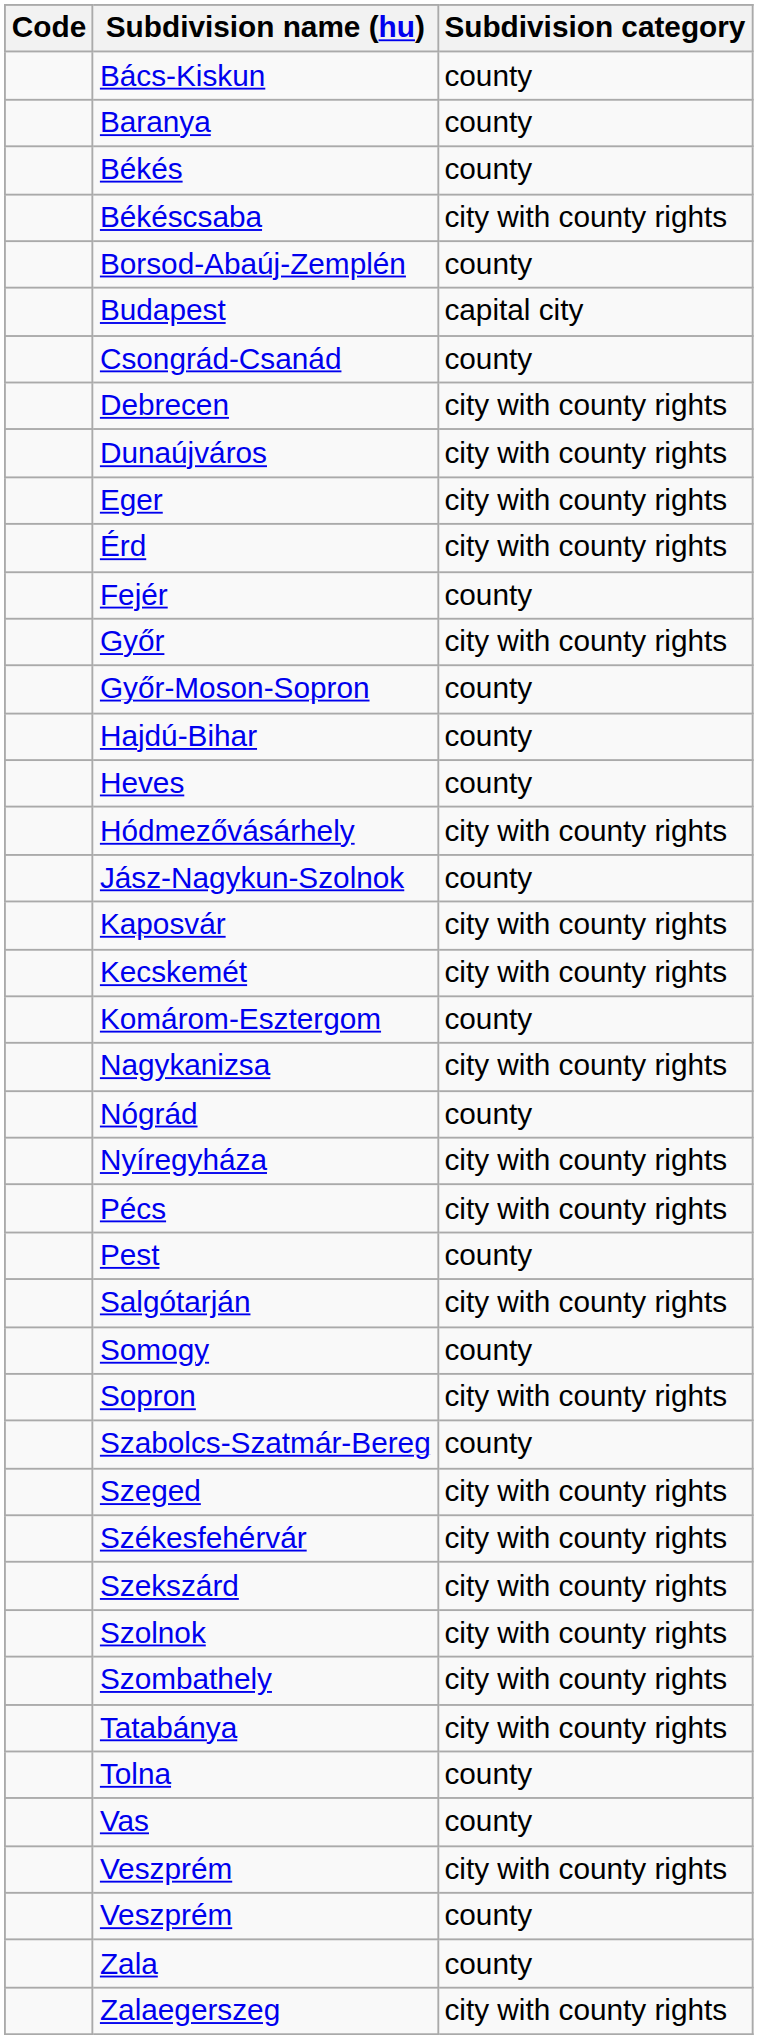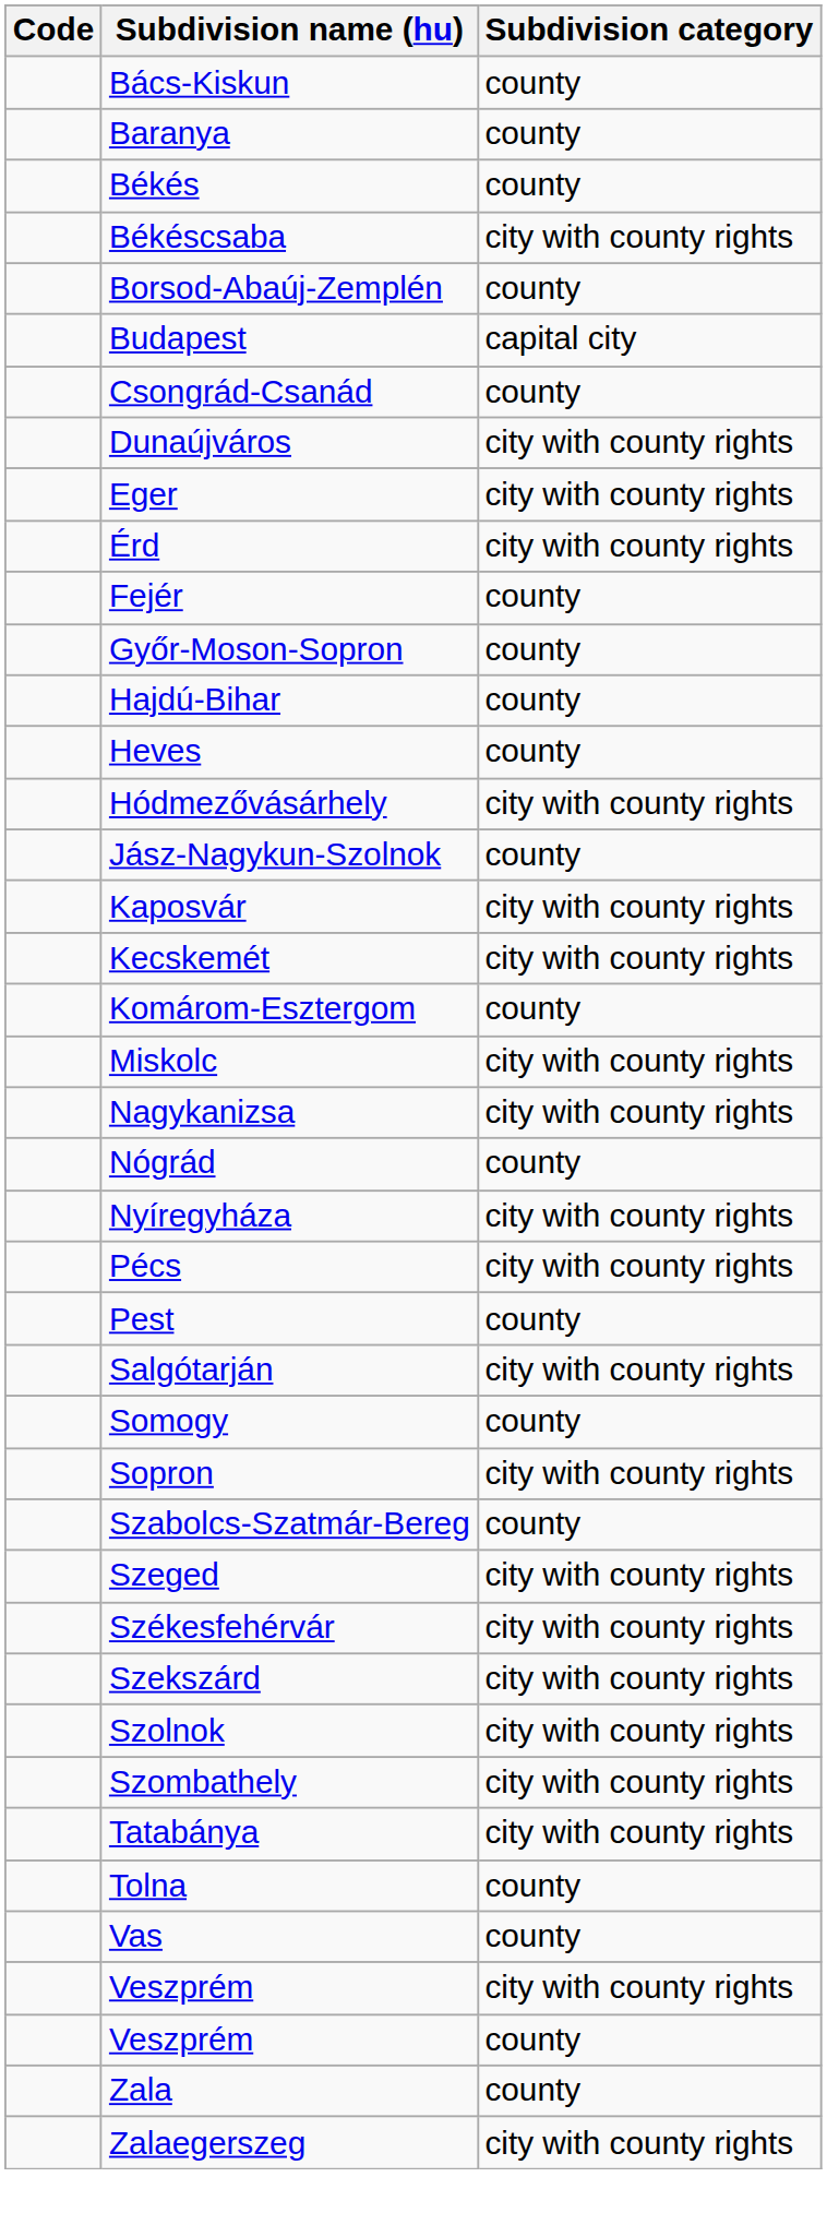 <table class="wikitable sortable">
 <tr>
 <th>Code</th>
 <th>Subdivision name (<a href='#'>hu</a>)</th>
 <th>Subdivision category</th>
 </tr>
 <tr>
 <td></td>
 <td><a href='#'>Bács-Kiskun</a></td>
 <td>county</td>
 </tr>
 <tr>
 <td></td>
 <td><a href='#'>Baranya</a></td>
 <td>county</td>
 </tr>
 <tr>
 <td></td>
 <td><a href='#'>Békés</a></td>
 <td>county</td>
 </tr>
 <tr>
 <td></td>
 <td><a href='#'>Békéscsaba</a></td>
 <td>city with county rights</td>
 </tr>
 <tr>
 <td></td>
 <td><a href='#'>Borsod-Abaúj-Zemplén</a></td>
 <td>county</td>
 </tr>
 <tr>
 <td></td>
 <td><a href='#'>Budapest</a></td>
 <td>capital city</td>
 </tr>
 <tr>
 <td></td>
 <td><a href='#'>Csongrád-Csanád</a></td>
 <td>county</td>
 </tr>
 <tr>
 <td></td>
-<td><a href='#'>Debrecen</a></td>
-<td>city with county rights</td>
-</tr>
-<tr>
-<td></td>
 <td><a href='#'>Dunaújváros</a></td>
 <td>city with county rights</td>
 </tr>
 <tr>
 <td></td>
 <td><a href='#'>Eger</a></td>
 <td>city with county rights</td>
 </tr>
 <tr>
 <td></td>
 <td><a href='#'>Érd</a></td>
 <td>city with county rights</td>
 </tr>
 <tr>
 <td></td>
 <td><a href='#'>Fejér</a></td>
 <td>county</td>
-</tr>
-<tr>
-<td></td>
-<td><a href='#'>Győr</a></td>
-<td>city with county rights</td>
 </tr>
 <tr>
 <td></td>
 <td><a href='#'>Győr-Moson-Sopron</a></td>
 <td>county</td>
 </tr>
 <tr>
 <td></td>
 <td><a href='#'>Hajdú-Bihar</a></td>
 <td>county</td>
 </tr>
 <tr>
 <td></td>
 <td><a href='#'>Heves</a></td>
 <td>county</td>
 </tr>
 <tr>
 <td></td>
 <td><a href='#'>Hódmezővásárhely</a></td>
 <td>city with county rights</td>
 </tr>
 <tr>
 <td></td>
 <td><a href='#'>Jász-Nagykun-Szolnok</a></td>
 <td>county</td>
 </tr>
 <tr>
 <td></td>
 <td><a href='#'>Kaposvár</a></td>
 <td>city with county rights</td>
 </tr>
 <tr>
 <td></td>
 <td><a href='#'>Kecskemét</a></td>
 <td>city with county rights</td>
 </tr>
 <tr>
 <td></td>
 <td><a href='#'>Komárom-Esztergom</a></td>
 <td>county</td>
+</tr>
+<tr>
+<td></td>
+<td><a href='#'>Miskolc</a></td>
+<td>city with county rights</td>
 </tr>
 <tr>
 <td></td>
 <td><a href='#'>Nagykanizsa</a></td>
 <td>city with county rights</td>
 </tr>
 <tr>
 <td></td>
 <td><a href='#'>Nógrád</a></td>
 <td>county</td>
 </tr>
 <tr>
 <td></td>
 <td><a href='#'>Nyíregyháza</a></td>
 <td>city with county rights</td>
 </tr>
 <tr>
 <td></td>
 <td><a href='#'>Pécs</a></td>
 <td>city with county rights</td>
 </tr>
 <tr>
 <td></td>
 <td><a href='#'>Pest</a></td>
 <td>county</td>
 </tr>
 <tr>
 <td></td>
 <td><a href='#'>Salgótarján</a></td>
 <td>city with county rights</td>
 </tr>
 <tr>
 <td></td>
 <td><a href='#'>Somogy</a></td>
 <td>county</td>
 </tr>
 <tr>
 <td></td>
 <td><a href='#'>Sopron</a></td>
 <td>city with county rights</td>
 </tr>
 <tr>
 <td></td>
 <td><a href='#'>Szabolcs-Szatmár-Bereg</a></td>
 <td>county</td>
 </tr>
 <tr>
 <td></td>
 <td><a href='#'>Szeged</a></td>
 <td>city with county rights</td>
 </tr>
 <tr>
 <td></td>
 <td><a href='#'>Székesfehérvár</a></td>
 <td>city with county rights</td>
 </tr>
 <tr>
 <td></td>
 <td><a href='#'>Szekszárd</a></td>
 <td>city with county rights</td>
 </tr>
 <tr>
 <td></td>
 <td><a href='#'>Szolnok</a></td>
 <td>city with county rights</td>
 </tr>
 <tr>
 <td></td>
 <td><a href='#'>Szombathely</a></td>
 <td>city with county rights</td>
 </tr>
 <tr>
 <td></td>
 <td><a href='#'>Tatabánya</a></td>
 <td>city with county rights</td>
 </tr>
 <tr>
 <td></td>
 <td><a href='#'>Tolna</a></td>
 <td>county</td>
 </tr>
 <tr>
 <td></td>
 <td><a href='#'>Vas</a></td>
 <td>county</td>
 </tr>
 <tr>
 <td></td>
 <td><a href='#'>Veszprém</a></td>
 <td>city with county rights</td>
 </tr>
 <tr>
 <td></td>
 <td><a href='#'>Veszprém</a></td>
 <td>county</td>
 </tr>
 <tr>
 <td></td>
 <td><a href='#'>Zala</a></td>
 <td>county</td>
 </tr>
 <tr>
 <td></td>
 <td><a href='#'>Zalaegerszeg</a></td>
 <td>city with county rights</td>
 </tr>
 </table>
